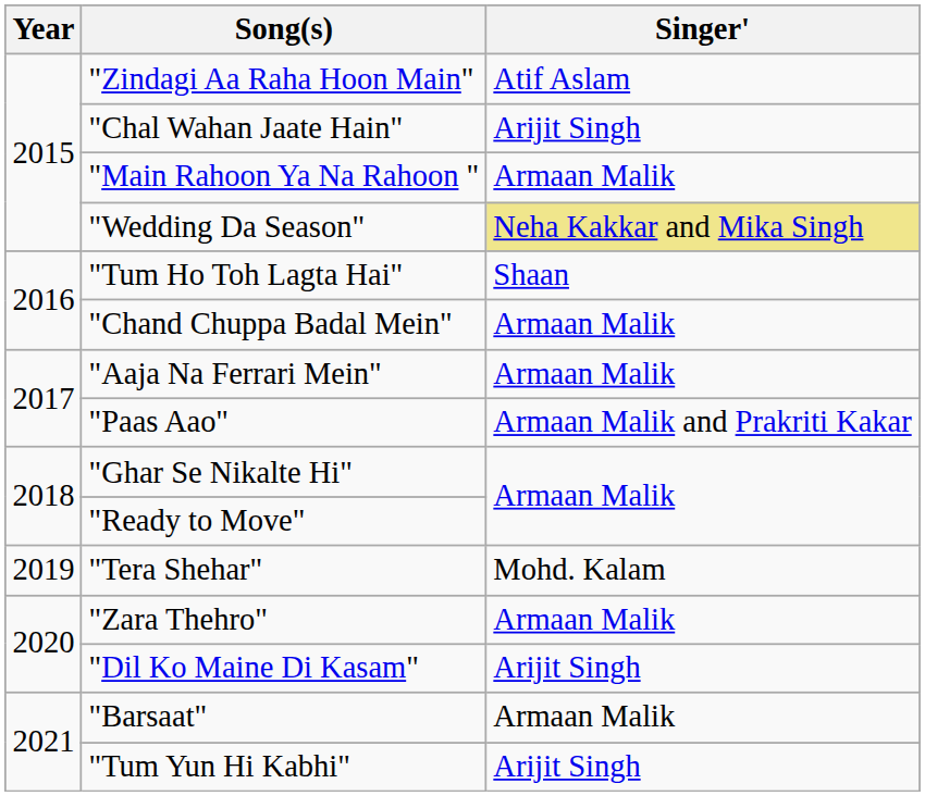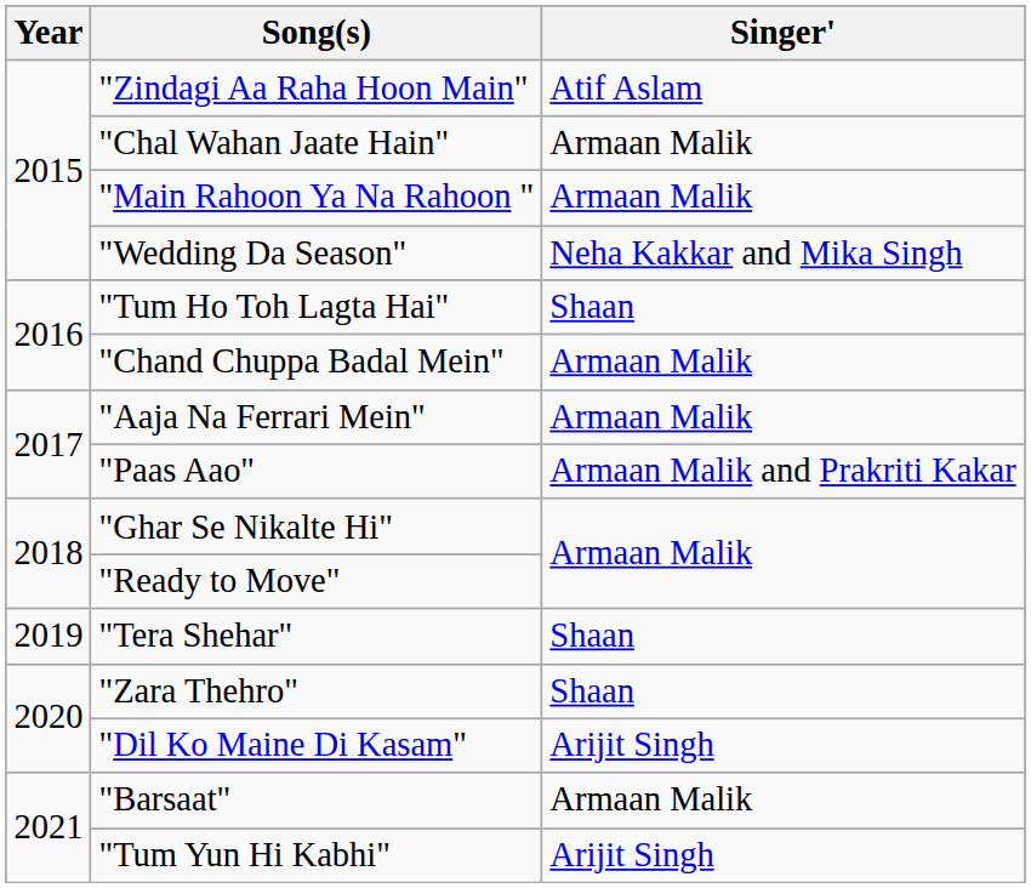 <table class="wikitable">
 <tr>
 <th>Year</th>
 <th>Song(s)</th>
 <th>Singer'</th>
 </tr>
 <tr>
 <td rowspan="4">2015</td>
 <td>"<a href='#'>Zindagi Aa Raha Hoon Main</a>"</td>
 <td><a href='#'>Atif Aslam</a></td>
 </tr>
 <tr>
 <td>"Chal Wahan Jaate Hain"</td>
-<td><a href='#'>Arijit Singh</a></td>
+<td>Armaan Malik</td>
 </tr>
 <tr>
 <td>"<a href='#'>Main Rahoon Ya Na Rahoon</a> "</td>
 <td><a href='#'>Armaan Malik</a></td>
 </tr>
 <tr>
 <td>"Wedding Da Season"</td>
-<td style="background: khaki;"><a href='#'>Neha Kakkar</a> and <a href='#'>Mika Singh</a></td>
+<td><a href='#'>Neha Kakkar</a> and <a href='#'>Mika Singh</a></td>
 </tr>
 <tr>
 <td rowspan="2">2016</td>
 <td>"Tum Ho Toh Lagta Hai"</td>
 <td><a href='#'>Shaan</a></td>
 </tr>
 <tr>
 <td>"Chand Chuppa Badal Mein"</td>
 <td><a href='#'>Armaan Malik</a></td>
 </tr>
 <tr>
 <td rowspan="2">2017</td>
 <td>"Aaja Na Ferrari Mein"</td>
 <td><a href='#'>Armaan Malik</a></td>
 </tr>
 <tr>
 <td>"Paas Aao"</td>
 <td><a href='#'>Armaan Malik</a> and <a href='#'>Prakriti Kakar</a></td>
 </tr>
 <tr>
 <td rowspan="2">2018</td>
 <td>"Ghar Se Nikalte Hi"</td>
 <td rowspan="2"><a href='#'>Armaan Malik</a></td>
 </tr>
 <tr>
 <td "Ready To Move">"Ready to Move"</td>
 </tr>
 <tr>
 <td>2019</td>
 <td>"Tera Shehar"</td>
-<td>Mohd. Kalam</td>
+<td><a href='#'>Shaan</a></td>
 </tr>
 <tr>
 <td rowspan="2">2020</td>
 <td>"Zara Thehro"</td>
-<td><a href='#'>Armaan Malik</a></td>
+<td><a href='#'>Shaan</a></td>
 </tr>
 <tr>
 <td>"<a href='#'>Dil Ko Maine Di Kasam</a>"</td>
 <td><a href='#'>Arijit Singh</a></td>
 </tr>
 <tr>
 <td rowspan=2>2021</td>
 <td>"Barsaat"</td>
 <td>Armaan Malik</td>
 </tr>
 <tr>
 <td>"Tum Yun Hi Kabhi"</td>
 <td><a href='#'>Arijit Singh</a></td>
 </tr>
 </table>
